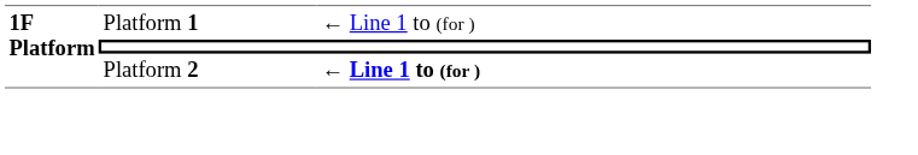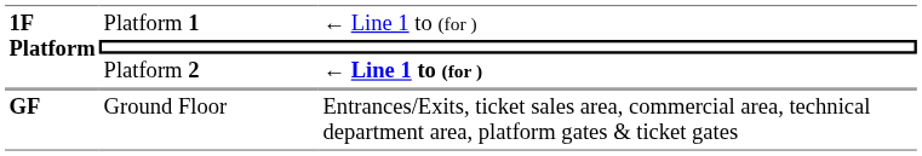 <table border=0 cellspacing=0 cellpadding=3>
 <tr>
 <td style="border-bottom:solid 1px gray;vertical-align:top;border-top:solid 1px gray;" rowspan=3;><strong>1F<br>Platform</strong></td>
 <td style="border-top:solid 1px gray;" width=150>Platform <span><strong>1</strong></span></td>
 <td style="border-top:solid 1px gray;" width=390>←  <a href='#'>Line 1</a> to  <small>(for )</small></td>
 </tr>
 <tr>
 <td style="border-top:solid 2px black;border-right:solid 2px black;border-left:solid 2px black;border-bottom:solid 2px black;text-align:center;" colspan=2></td>
 </tr>
 <tr>
 <td style="border-bottom:solid 1px gray;" width=150>Platform <span><strong>2</strong></span></td>
 <td style="border-bottom:solid 1px gray;" width=390><strong>←  <a href='#'>Line 1</a> to  <small>(for )</small></strong></td>
 </tr>
+<tr>
+<td style="border-bottom:solid 1px gray;border-top:solid 1px gray; vertical-align:top" width=50><strong>GF</strong></td>
+<td style="border-top:solid 1px gray;border-bottom:solid 1px gray; vertical-align:top" width=100>Ground Floor</td>
+<td style="border-top:solid 1px gray;border-bottom:solid 1px gray; vertical-align:top" width=420>Entrances/Exits, ticket sales area, commercial area, technical department area, platform gates & ticket gates</td>
+</tr>
 </table>
